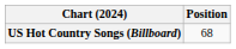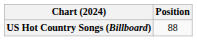 <table class="wikitable plainrowheaders" style="text-align:center">
 <tr>
 <th scope="col">Chart (2024)</th>
 <th scope="col">Position</th>
 </tr>
 <tr>
 <th scope="row">US Hot Country Songs (<em>Billboard</em>)</th>
-<td>68</td>
+<td>88</td>
 </tr>
 </table>
